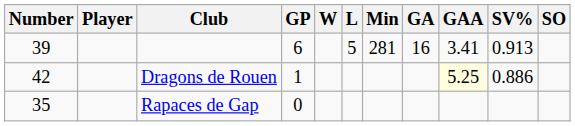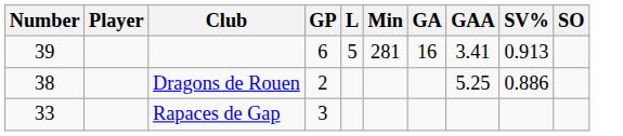 <table class="wikitable sortable" style="text-align: center;">
 <tr>
 <th scope="col">Number</th>
 <th scope="col">Player</th>
 <th scope="col">Club</th>
 <th scope="col">GP</th>
-<th scope="col">W</th>
 <th scope="col">L</th>
 <th scope="col">Min</th>
 <th scope="col">GA</th>
 <th scope="col">GAA</th>
 <th scope="col">SV%</th>
 <th scope="col">SO</th>
 </tr>
 <tr>
 <td>39</td>
 <td scope="row" align=left></td>
 <td align=left></td>
 <td>6</td>
-<td></td>
 <td>5</td>
 <td>281</td>
 <td>16</td>
 <td>3.41</td>
 <td>0.913</td>
 <td></td>
 </tr>
 <tr>
-<td>42</td>
+<td>38</td>
 <td scope="row" align=left></td>
 <td align=left><a href='#'>Dragons de Rouen</a></td>
-<td>1</td>
+<td>2</td>
 <td></td>
 <td></td>
 <td></td>
-<td></td>
-<td style="background: lightyellow;">5.25</td>
+<td>5.25</td>
 <td>0.886</td>
 <td></td>
 </tr>
 <tr>
-<td>35</td>
+<td>33</td>
 <td scope="row" align=left></td>
 <td align=left><a href='#'>Rapaces de Gap</a></td>
-<td>0</td>
-<td></td>
+<td>3</td>
 <td></td>
 <td></td>
 <td></td>
 <td></td>
 <td></td>
 <td></td>
 </tr>
 </table>
